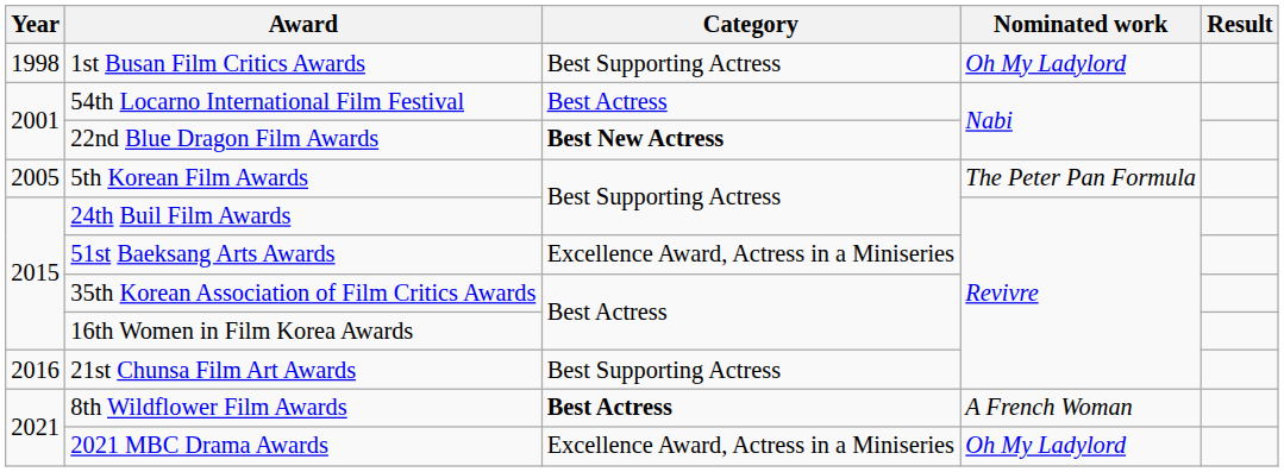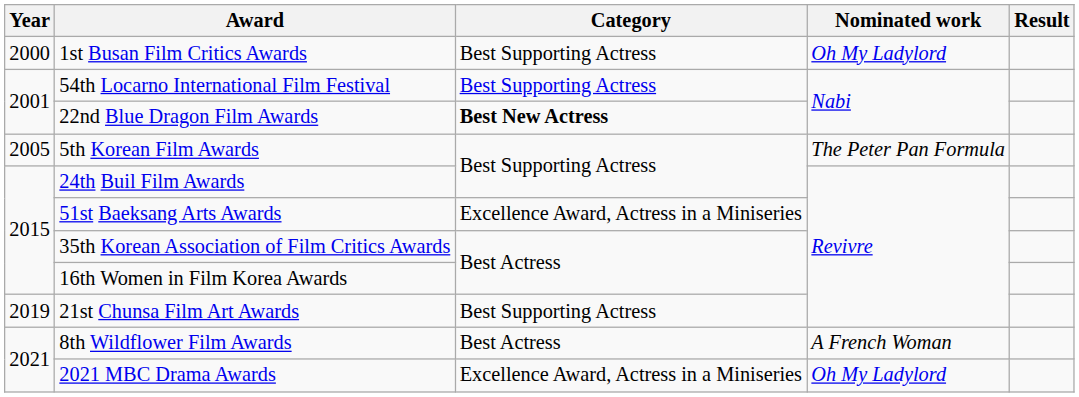 <table class="wikitable sortable">
 <tr>
 <th>Year</th>
 <th>Award</th>
 <th>Category</th>
 <th>Nominated work</th>
 <th>Result</th>
 </tr>
 <tr>
-<td>1998</td>
+<td>2000</td>
 <td>1st <a href='#'>Busan Film Critics Awards</a></td>
 <td>Best Supporting Actress</td>
 <td><em><a href='#'>Oh My Ladylord</a></em></td>
 <td></td>
 </tr>
 <tr>
 <td rowspan="2">2001</td>
 <td>54th <a href='#'>Locarno International Film Festival</a></td>
-<td><a href='#'>Best Actress</a></td>
+<td><a href='#'>Best Supporting Actress</a></td>
 <td rowspan="2"><em><a href='#'>Nabi</a></em></td>
 <td></td>
 </tr>
 <tr>
 <td>22nd <a href='#'>Blue Dragon Film Awards</a></td>
 <td><strong>Best New Actress</strong></td>
 <td></td>
 </tr>
 <tr>
 <td>2005</td>
 <td>5th <a href='#'>Korean Film Awards</a></td>
 <td rowspan="2">Best Supporting Actress</td>
 <td><em>The Peter Pan Formula</em></td>
 <td></td>
 </tr>
 <tr>
 <td rowspan="4">2015</td>
 <td><a href='#'>24th</a> <a href='#'>Buil Film Awards</a></td>
 <td rowspan="5"><em><a href='#'>Revivre</a></em></td>
 <td></td>
 </tr>
 <tr>
 <td><a href='#'>51st</a> <a href='#'>Baeksang Arts Awards</a></td>
 <td>Excellence Award, Actress in a Miniseries</td>
 <td></td>
 </tr>
 <tr>
 <td>35th <a href='#'>Korean Association of Film Critics Awards</a></td>
 <td rowspan="2">Best Actress</td>
 <td></td>
 </tr>
 <tr>
 <td>16th Women in Film Korea Awards</td>
 <td></td>
 </tr>
 <tr>
-<td>2016</td>
+<td>2019</td>
 <td>21st <a href='#'>Chunsa Film Art Awards</a></td>
 <td>Best Supporting Actress</td>
 <td></td>
 </tr>
 <tr>
 <td rowspan="2">2021</td>
 <td>8th <a href='#'>Wildflower Film Awards</a></td>
-<td><strong>Best Actress</strong></td>
+<td>Best Actress</td>
 <td><em>A French Woman </em></td>
 <td></td>
 </tr>
 <tr>
 <td><a href='#'>2021 MBC Drama Awards</a></td>
 <td>Excellence Award, Actress in a Miniseries</td>
 <td><em><a href='#'>Oh My Ladylord</a></em></td>
 <td></td>
 </tr>
 </table>
